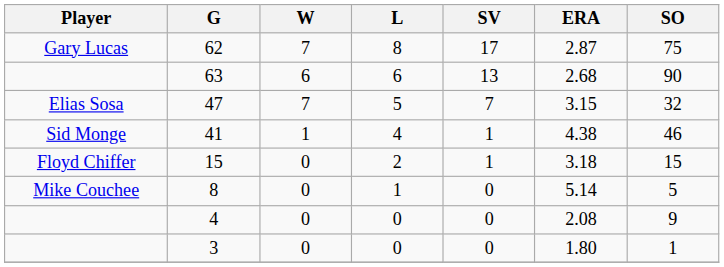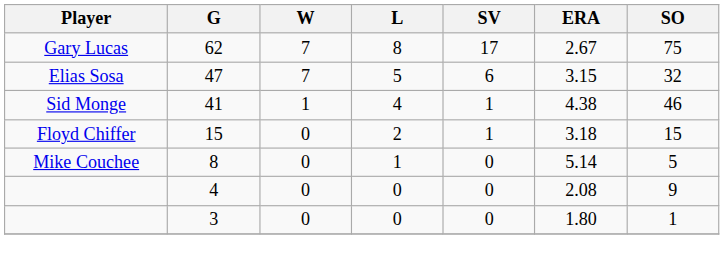 <table class="wikitable sortable">
 <tr>
 <th bgcolor="#DDDDFF" width="16%">Player</th>
 <th bgcolor="#DDDDFF" width="9%">G</th>
 <th bgcolor="#DDDDFF" width="9%">W</th>
 <th bgcolor="#DDDDFF" width="9%">L</th>
 <th bgcolor="#DDDDFF" width="9%">SV</th>
 <th bgcolor="#DDDDFF" width="9%">ERA</th>
 <th bgcolor="#DDDDFF" width="9%">SO</th>
 </tr>
 <tr align="center">
 <td><a href='#'>Gary Lucas</a></td>
 <td>62</td>
 <td>7</td>
 <td>8</td>
 <td>17</td>
-<td>2.87</td>
+<td>2.67</td>
 <td>75</td>
-</tr>
-<tr align=center>
-<td></td>
-<td>63</td>
-<td>6</td>
-<td>6</td>
-<td>13</td>
-<td>2.68</td>
-<td>90</td>
 </tr>
 <tr align="center">
 <td><a href='#'>Elias Sosa</a></td>
 <td>47</td>
 <td>7</td>
 <td>5</td>
-<td>7</td>
+<td>6</td>
 <td>3.15</td>
 <td>32</td>
 </tr>
 <tr align=center>
 <td><a href='#'>Sid Monge</a></td>
 <td>41</td>
 <td>1</td>
 <td>4</td>
 <td>1</td>
 <td>4.38</td>
 <td>46</td>
 </tr>
 <tr align=center>
 <td><a href='#'>Floyd Chiffer</a></td>
 <td>15</td>
 <td>0</td>
 <td>2</td>
 <td>1</td>
 <td>3.18</td>
 <td>15</td>
 </tr>
 <tr align=center>
 <td><a href='#'>Mike Couchee</a></td>
 <td>8</td>
 <td>0</td>
 <td>1</td>
 <td>0</td>
 <td>5.14</td>
 <td>5</td>
 </tr>
 <tr align=center>
 <td></td>
 <td>4</td>
 <td>0</td>
 <td>0</td>
 <td>0</td>
 <td>2.08</td>
 <td>9</td>
 </tr>
 <tr align="center">
 <td></td>
 <td>3</td>
 <td>0</td>
 <td>0</td>
 <td>0</td>
 <td>1.80</td>
 <td>1</td>
 </tr>
 <tr align="center">
 </tr>
 </table>
